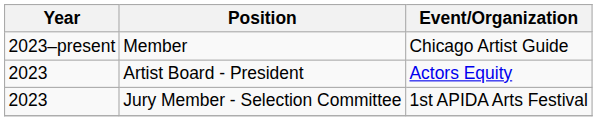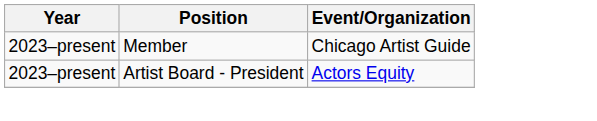 <table class="wikitable">
 <tr>
 <th>Year</th>
 <th>Position</th>
 <th>Event/Organization</th>
 </tr>
 <tr>
 <td>2023–present</td>
 <td>Member</td>
 <td>Chicago Artist Guide</td>
 </tr>
 <tr>
-<td>2023</td>
+<td>2023–present</td>
 <td>Artist Board - President</td>
 <td><a href='#'>Actors Equity</a></td>
 </tr>
 <tr>
-<td>2023</td>
-<td>Jury Member - Selection Committee</td>
-<td>1st APIDA Arts Festival</td>
-</tr>
-<tr>
 </tr>
 </table>
